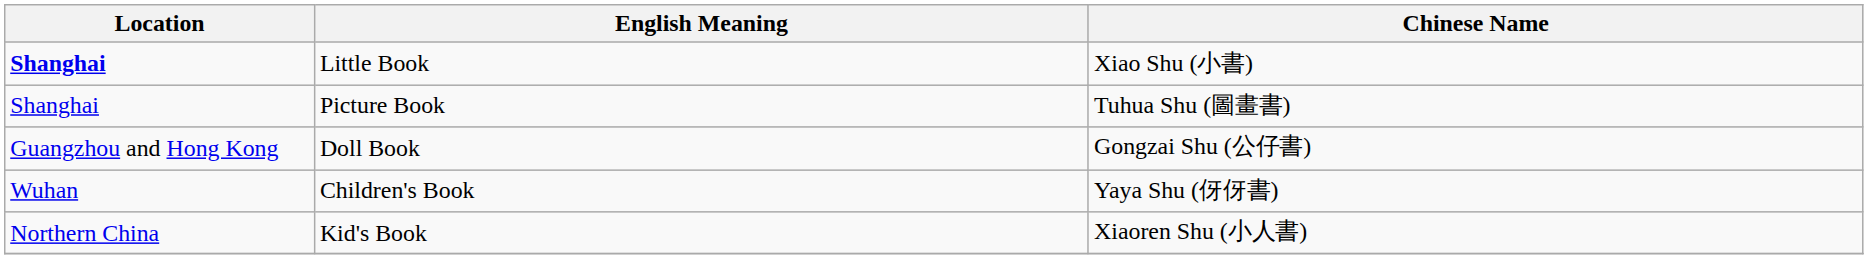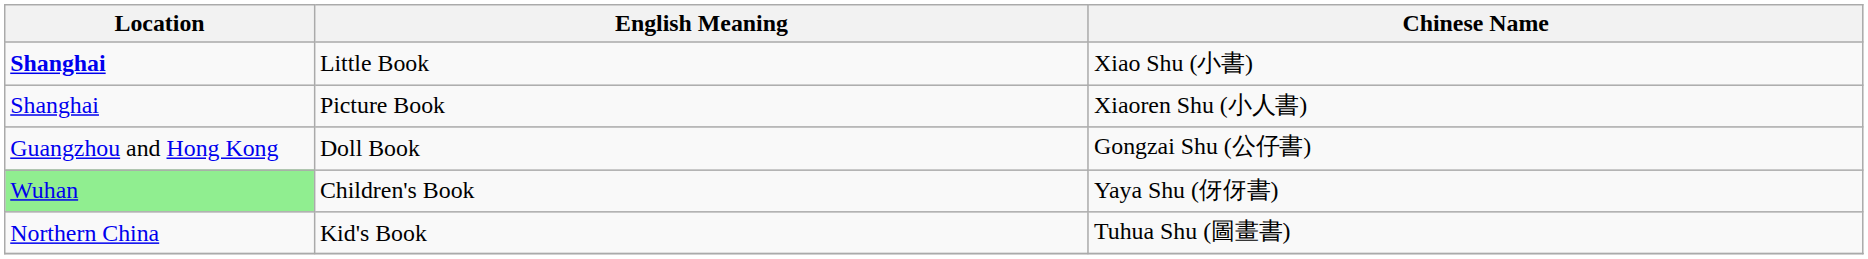 <table class="wikitable">
 <tr>
 <th width=10%>Location</th>
 <th width=25%>English Meaning</th>
 <th width=25%>Chinese Name</th>
 </tr>
 <tr>
 <td><strong><a href='#'>Shanghai</a></strong></td>
 <td>Little Book</td>
 <td>Xiao Shu (小書)</td>
 </tr>
 <tr>
 <td><a href='#'>Shanghai</a></td>
 <td>Picture Book</td>
-<td>Tuhua Shu (圖畫書)</td>
+<td>Xiaoren Shu (小人書)</td>
 </tr>
 <tr>
 <td><a href='#'>Guangzhou</a> and <a href='#'>Hong Kong</a></td>
 <td>Doll Book</td>
 <td>Gongzai Shu (公仔書)</td>
 </tr>
 <tr>
-<td><a href='#'>Wuhan</a></td>
+<td style="background: lightgreen;"><a href='#'>Wuhan</a></td>
 <td>Children's Book</td>
 <td>Yaya Shu  (伢伢書)</td>
 </tr>
 <tr>
 <td><a href='#'>Northern China</a></td>
 <td>Kid's Book</td>
-<td>Xiaoren Shu (小人書)</td>
+<td>Tuhua Shu (圖畫書)</td>
 </tr>
 <tr>
 </tr>
 </table>
